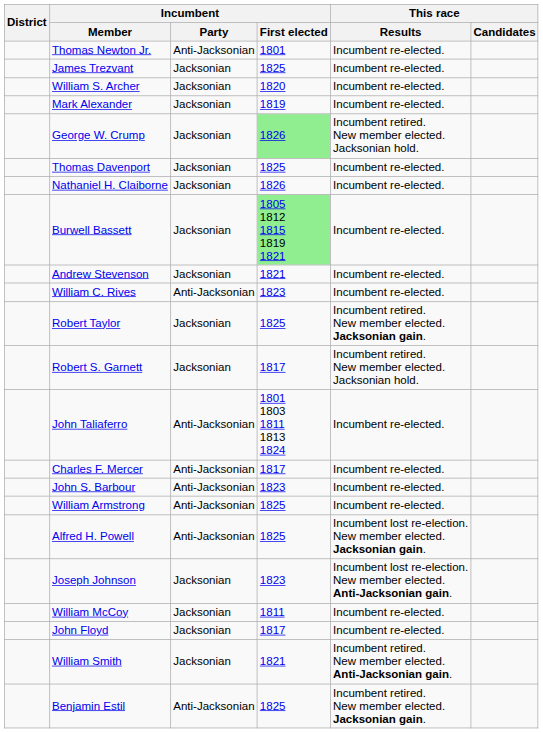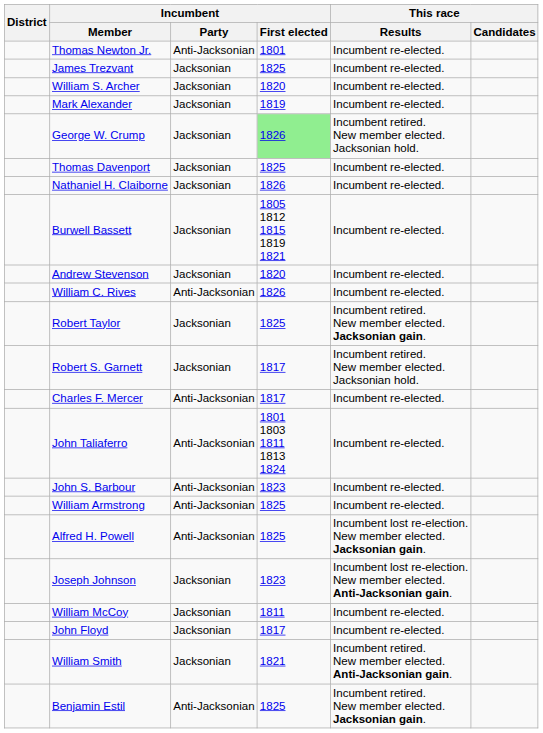 <table class=wikitable>
 <tr>
 <th rowspan=2>District</th>
 <th colspan=3>Incumbent</th>
 <th colspan=2>This race</th>
 </tr>
 <tr>
 <th>Member</th>
 <th>Party</th>
 <th>First elected</th>
 <th>Results</th>
 <th>Candidates</th>
 </tr>
 <tr>
 <td></td>
 <td><a href='#'>Thomas Newton Jr.</a></td>
 <td>Anti-Jacksonian</td>
 <td><a href='#'>1801</a></td>
 <td>Incumbent re-elected.</td>
 <td nowrap></td>
 </tr>
 <tr>
 <td></td>
 <td><a href='#'>James Trezvant</a></td>
 <td>Jacksonian</td>
 <td><a href='#'>1825</a></td>
 <td>Incumbent re-elected.</td>
 <td nowrap></td>
 </tr>
 <tr>
 <td></td>
 <td><a href='#'>William S. Archer</a></td>
 <td>Jacksonian</td>
 <td><a href='#'>1820 </a></td>
 <td>Incumbent re-elected.</td>
 <td nowrap></td>
 </tr>
 <tr>
 <td></td>
 <td><a href='#'>Mark Alexander</a></td>
 <td>Jacksonian</td>
 <td><a href='#'>1819</a></td>
 <td>Incumbent re-elected.</td>
 <td nowrap></td>
 </tr>
 <tr>
 <td></td>
 <td><a href='#'>George W. Crump</a></td>
 <td>Jacksonian</td>
 <td style="background: lightgreen;"><a href='#'>1826 </a></td>
 <td>Incumbent retired.<br>New member elected.<br>Jacksonian hold.</td>
 <td nowrap></td>
 </tr>
 <tr>
 <td></td>
 <td><a href='#'>Thomas Davenport</a></td>
 <td>Jacksonian</td>
 <td><a href='#'>1825</a></td>
 <td>Incumbent re-elected.</td>
 <td nowrap></td>
 </tr>
 <tr>
 <td></td>
 <td><a href='#'>Nathaniel H. Claiborne</a></td>
 <td>Jacksonian</td>
 <td><a href='#'>1826</a></td>
 <td>Incumbent re-elected.</td>
 <td nowrap></td>
 </tr>
 <tr>
 <td></td>
 <td><a href='#'>Burwell Bassett</a></td>
 <td>Jacksonian</td>
-<td style="background: lightgreen;"><a href='#'>1805</a><br>1812 <br><a href='#'>1815</a><br>1819 <br><a href='#'>1821</a></td>
+<td><a href='#'>1805</a><br>1812 <br><a href='#'>1815</a><br>1819 <br><a href='#'>1821</a></td>
 <td>Incumbent re-elected.</td>
 <td nowrap></td>
 </tr>
 <tr>
 <td></td>
 <td><a href='#'>Andrew Stevenson</a></td>
 <td>Jacksonian</td>
-<td><a href='#'>1821</a></td>
+<td><a href='#'>1820</a></td>
 <td>Incumbent re-elected.</td>
 <td nowrap></td>
 </tr>
 <tr>
 <td></td>
 <td><a href='#'>William C. Rives</a></td>
 <td>Anti-Jacksonian</td>
-<td><a href='#'>1823</a></td>
+<td><a href='#'>1826</a></td>
 <td>Incumbent re-elected.</td>
 <td nowrap></td>
 </tr>
 <tr>
 <td></td>
 <td><a href='#'>Robert Taylor</a></td>
 <td>Jacksonian</td>
 <td><a href='#'>1825</a></td>
 <td>Incumbent retired.<br>New member elected.<br><strong>Jacksonian gain</strong>.</td>
 <td nowrap></td>
 </tr>
 <tr>
 <td></td>
 <td><a href='#'>Robert S. Garnett</a></td>
 <td>Jacksonian</td>
 <td><a href='#'>1817</a></td>
 <td>Incumbent retired.<br>New member elected.<br>Jacksonian hold.</td>
 <td nowrap></td>
 </tr>
 <tr>
 <td></td>
-<td><a href='#'>John Taliaferro</a></td>
+<td><a href='#'>Charles F. Mercer</a></td>
 <td>Anti-Jacksonian</td>
-<td><a href='#'>1801</a><br>1803 <br><a href='#'>1811 </a><br>1813 <br><a href='#'>1824 </a></td>
+<td><a href='#'>1817</a></td>
 <td>Incumbent re-elected.</td>
 <td nowrap></td>
 </tr>
 <tr>
 <td></td>
-<td><a href='#'>Charles F. Mercer</a></td>
+<td><a href='#'>John Taliaferro</a></td>
 <td>Anti-Jacksonian</td>
-<td><a href='#'>1817</a></td>
+<td><a href='#'>1801</a><br>1803 <br><a href='#'>1811 </a><br>1813 <br><a href='#'>1824 </a></td>
 <td>Incumbent re-elected.</td>
 <td nowrap></td>
 </tr>
 <tr>
 <td></td>
 <td><a href='#'>John S. Barbour</a></td>
 <td>Anti-Jacksonian</td>
 <td><a href='#'>1823</a></td>
 <td>Incumbent re-elected.</td>
 <td nowrap></td>
 </tr>
 <tr>
 <td></td>
 <td><a href='#'>William Armstrong</a></td>
 <td>Anti-Jacksonian</td>
 <td><a href='#'>1825</a></td>
 <td>Incumbent re-elected.</td>
 <td nowrap></td>
 </tr>
 <tr>
 <td></td>
 <td><a href='#'>Alfred H. Powell</a></td>
 <td>Anti-Jacksonian</td>
 <td><a href='#'>1825</a></td>
 <td>Incumbent lost re-election.<br>New member elected.<br><strong>Jacksonian gain</strong>.</td>
 <td nowrap></td>
 </tr>
 <tr>
 <td></td>
 <td><a href='#'>Joseph Johnson</a></td>
 <td>Jacksonian</td>
 <td><a href='#'>1823</a></td>
 <td>Incumbent lost re-election.<br>New member elected.<br><strong>Anti-Jacksonian gain</strong>.</td>
 <td nowrap></td>
 </tr>
 <tr>
 <td></td>
 <td><a href='#'>William McCoy</a></td>
 <td>Jacksonian</td>
 <td><a href='#'>1811</a></td>
 <td>Incumbent re-elected.</td>
 <td nowrap></td>
 </tr>
 <tr>
 <td></td>
 <td><a href='#'>John Floyd</a></td>
 <td>Jacksonian</td>
 <td><a href='#'>1817</a></td>
 <td>Incumbent re-elected.</td>
 <td nowrap></td>
 </tr>
 <tr>
 <td></td>
 <td><a href='#'>William Smith</a></td>
 <td>Jacksonian</td>
 <td><a href='#'>1821</a></td>
 <td>Incumbent retired.<br>New member elected.<br><strong>Anti-Jacksonian gain</strong>.</td>
 <td nowrap></td>
 </tr>
 <tr>
 <td></td>
 <td><a href='#'>Benjamin Estil</a></td>
 <td>Anti-Jacksonian</td>
 <td><a href='#'>1825</a></td>
 <td>Incumbent retired.<br>New member elected.<br><strong>Jacksonian gain</strong>.</td>
 <td nowrap></td>
 </tr>
 </table>
